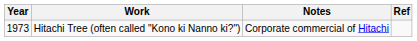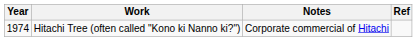 <table class="wikitable">
 <tr>
 <th>Year</th>
 <th>Work</th>
 <th>Notes</th>
 <th>Ref</th>
 </tr>
 <tr>
-<td>1973</td>
+<td>1974</td>
 <td>Hitachi Tree (often called "Kono ki Nanno ki?")</td>
 <td>Corporate commercial of <a href='#'>Hitachi</a></td>
 <td></td>
 </tr>
 </table>
